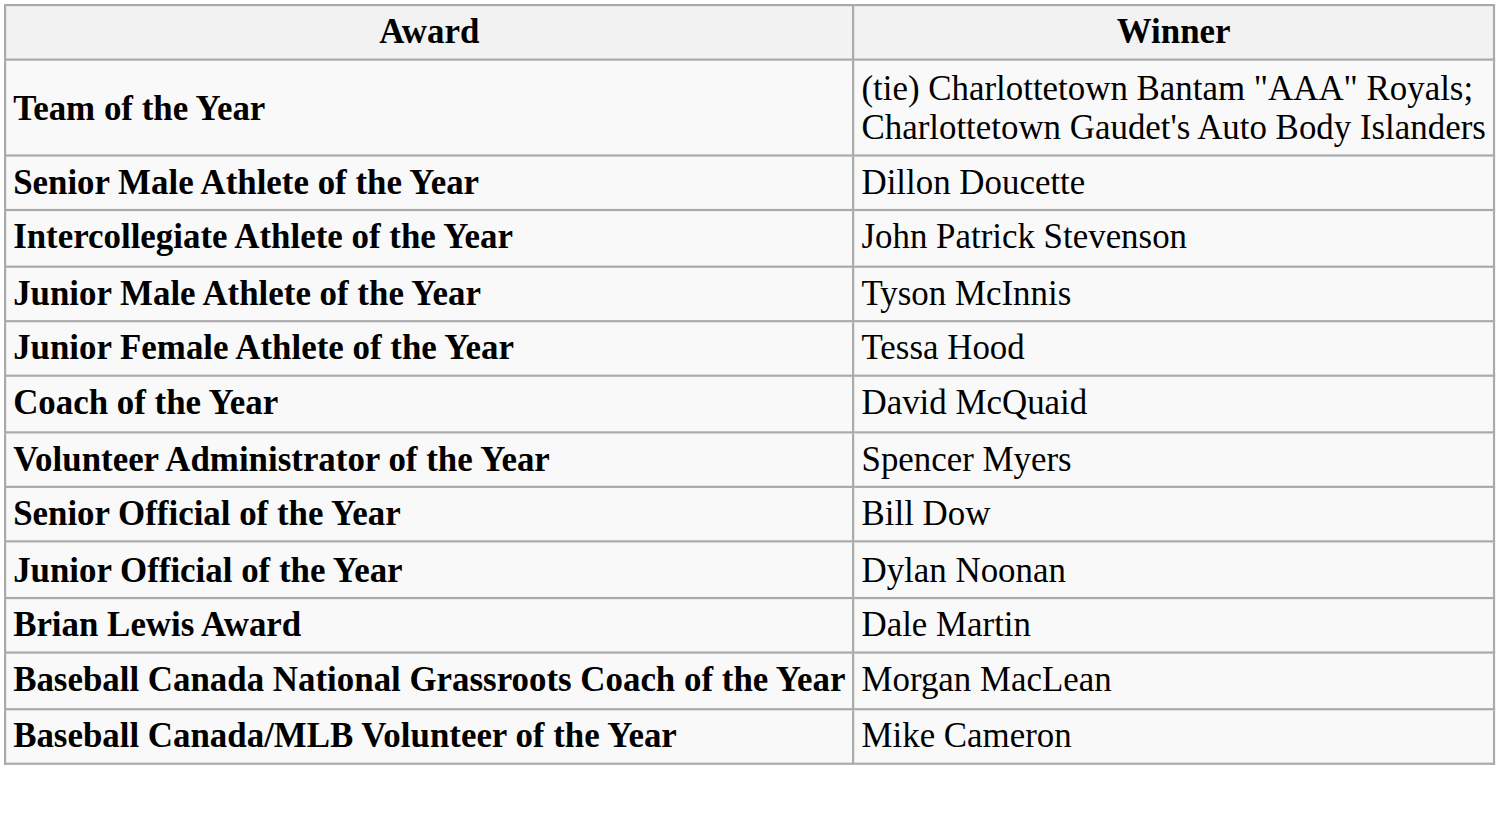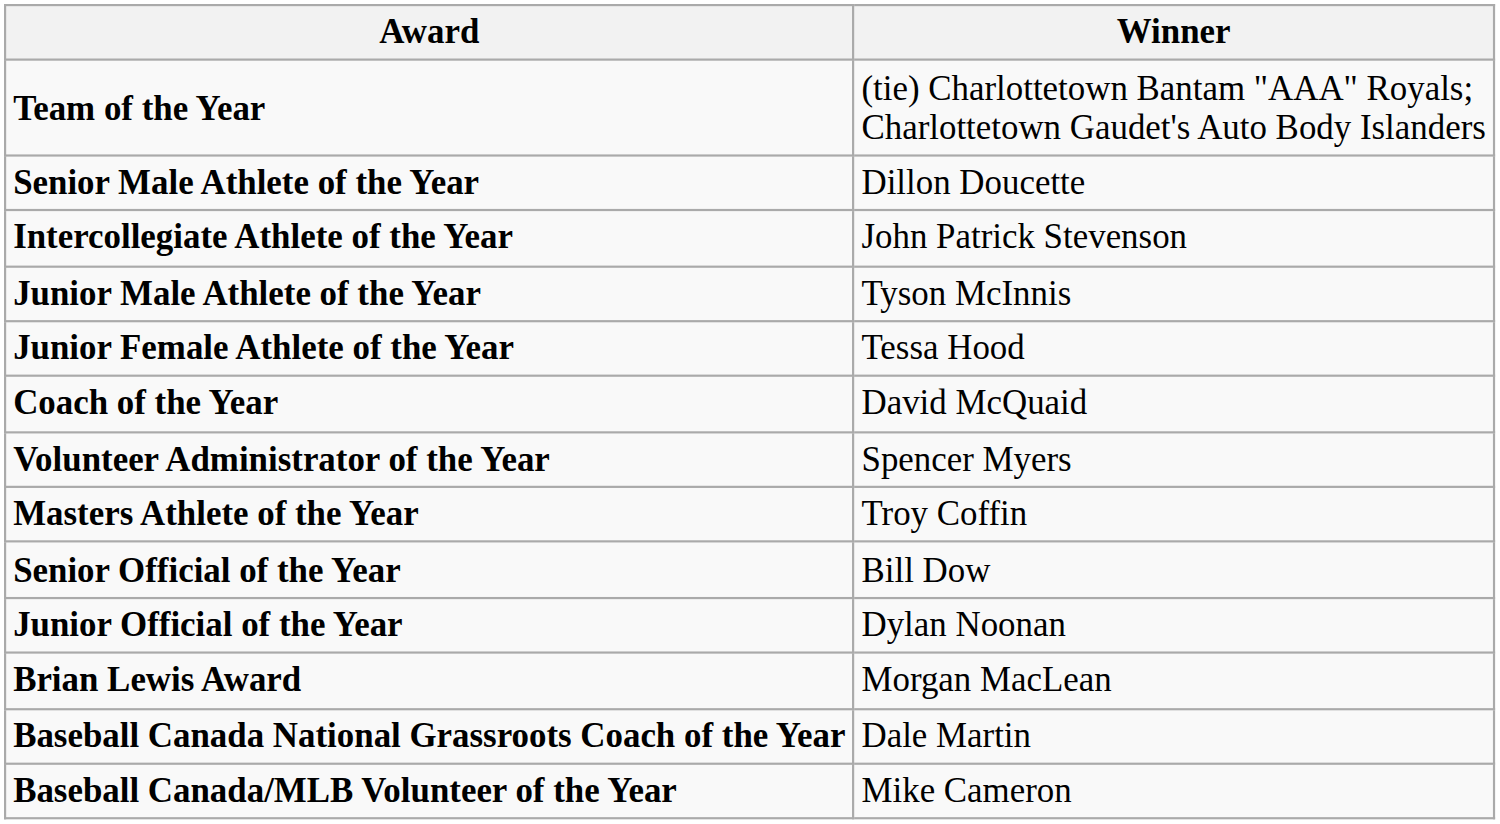 <table class="wikitable">
 <tr>
 <th>Award</th>
 <th>Winner</th>
 </tr>
 <tr>
 <td><strong>Team of the Year</strong></td>
 <td>(tie) Charlottetown Bantam "AAA" Royals;<br>Charlottetown Gaudet's Auto Body Islanders</td>
 </tr>
 <tr>
 <td><strong>Senior Male Athlete of the Year</strong></td>
 <td>Dillon Doucette</td>
 </tr>
 <tr>
 <td><strong>Intercollegiate Athlete of the Year</strong></td>
 <td>John Patrick Stevenson</td>
 </tr>
 <tr>
 <td><strong>Junior Male Athlete of the Year</strong></td>
 <td>Tyson McInnis</td>
 </tr>
 <tr>
 <td><strong>Junior Female Athlete of the Year</strong></td>
 <td>Tessa Hood</td>
 </tr>
 <tr>
 <td><strong>Coach of the Year</strong></td>
 <td>David McQuaid</td>
 </tr>
 <tr>
 <td><strong>Volunteer Administrator of the Year</strong></td>
 <td>Spencer Myers</td>
 </tr>
 <tr>
+<td><strong>Masters Athlete of the Year</strong></td>
+<td>Troy Coffin</td>
+</tr>
+<tr>
 <td><strong>Senior Official of the Year</strong></td>
 <td>Bill Dow</td>
 </tr>
 <tr>
 <td><strong>Junior Official of the Year</strong></td>
 <td>Dylan Noonan</td>
 </tr>
 <tr>
 <td><strong>Brian Lewis Award</strong></td>
-<td>Dale Martin</td>
+<td>Morgan MacLean</td>
 </tr>
 <tr>
 <td><strong>Baseball Canada National Grassroots Coach of the Year</strong></td>
-<td>Morgan MacLean</td>
+<td>Dale Martin</td>
 </tr>
 <tr>
 <td><strong>Baseball Canada/MLB Volunteer of the Year</strong></td>
 <td>Mike Cameron</td>
 </tr>
 </table>
